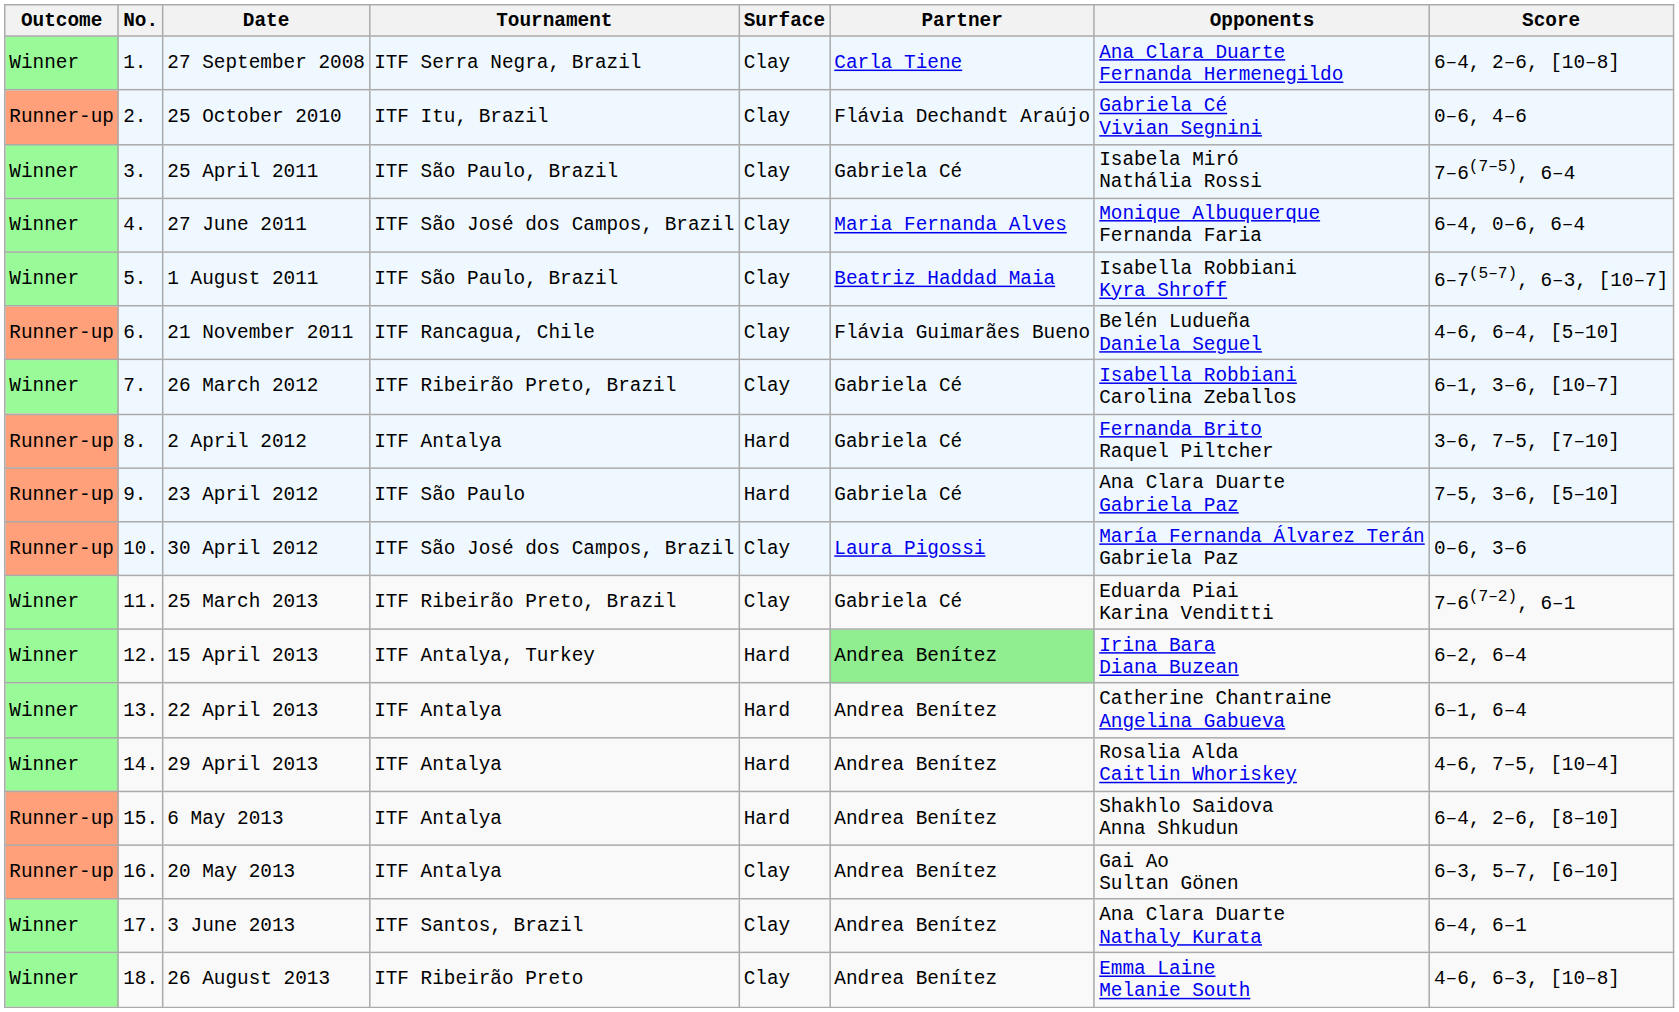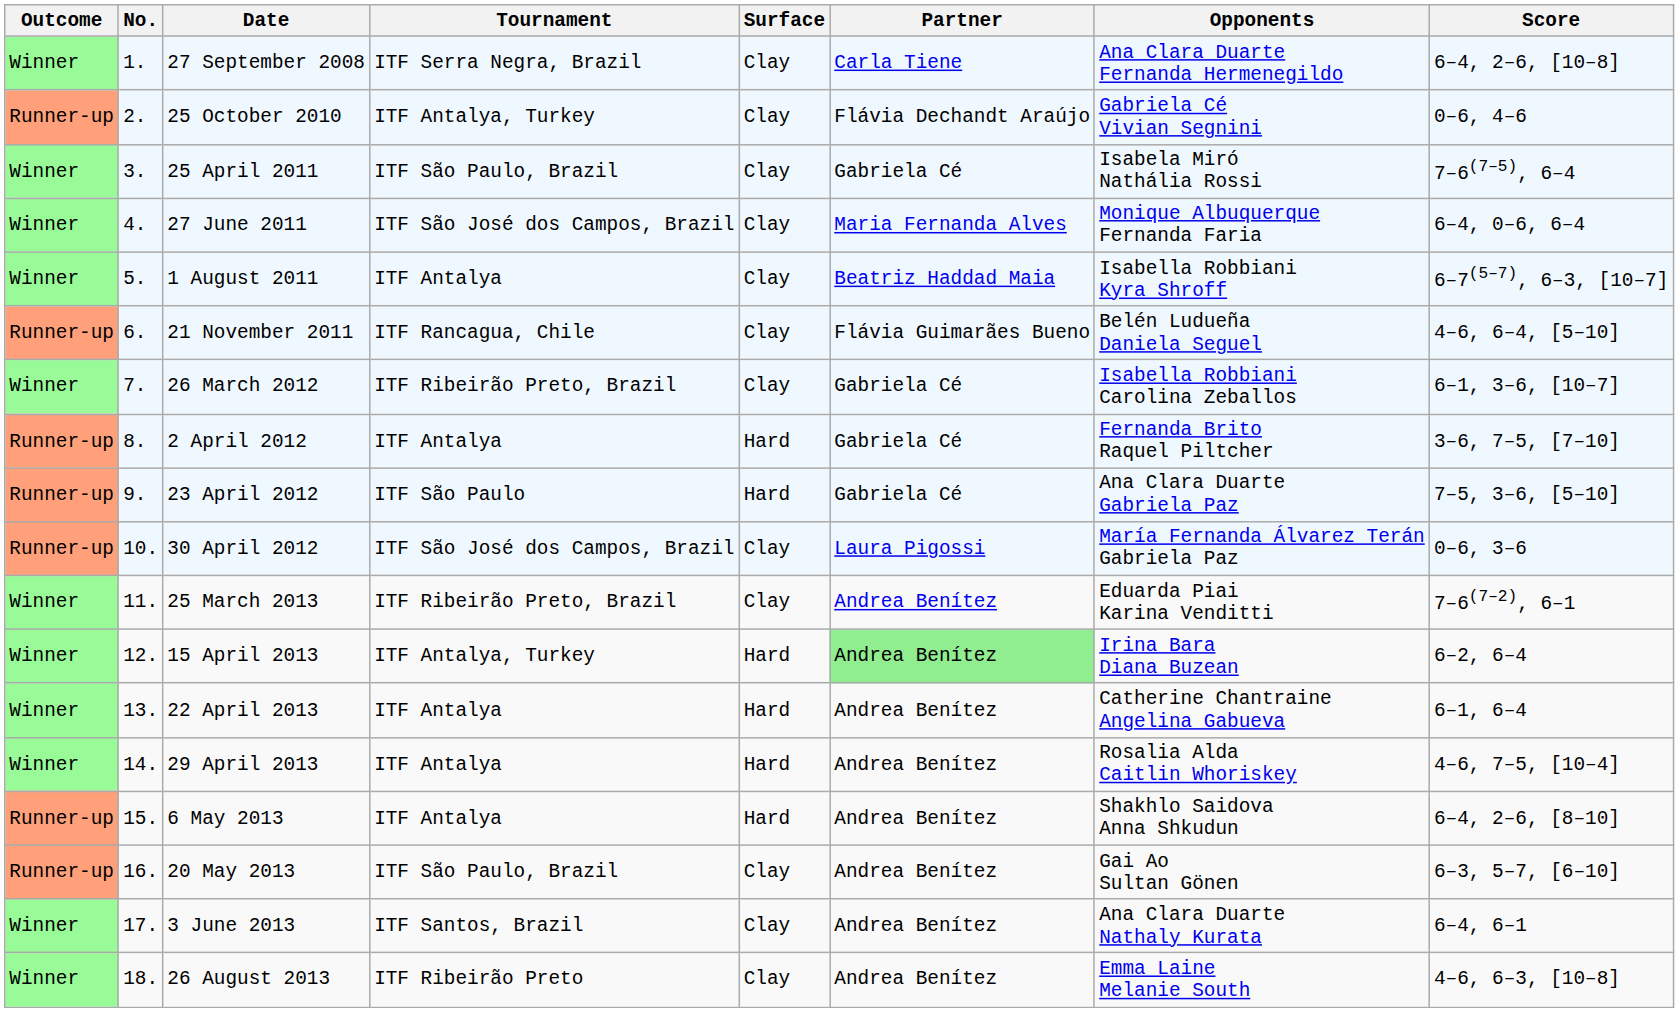 <table class="sortable wikitable">
 <tr>
 <th>Outcome</th>
 <th>No.</th>
 <th>Date</th>
 <th>Tournament</th>
 <th>Surface</th>
 <th>Partner</th>
 <th>Opponents</th>
 <th class="unsortable">Score</th>
 </tr>
 <tr style="background:#f0f8ff;">
 <td bgcolor="98FB98">Winner</td>
 <td>1.</td>
 <td>27 September 2008</td>
 <td>ITF Serra Negra, Brazil</td>
 <td>Clay</td>
 <td> <a href='#'>Carla Tiene</a></td>
 <td> <a href='#'>Ana Clara Duarte</a> <br>  <a href='#'>Fernanda Hermenegildo</a></td>
 <td>6–4, 2–6, [10–8]</td>
 </tr>
 <tr style="background:#f0f8ff;">
 <td style="background:#ffa07a;">Runner-up</td>
 <td>2.</td>
 <td>25 October 2010</td>
-<td>ITF Itu, Brazil</td>
+<td>ITF Antalya, Turkey</td>
 <td>Clay</td>
 <td> Flávia Dechandt Araújo</td>
 <td> <a href='#'>Gabriela Cé</a> <br>  <a href='#'>Vivian Segnini</a></td>
 <td>0–6, 4–6</td>
 </tr>
 <tr style="background:#f0f8ff;">
 <td style="background:#98fb98;">Winner</td>
 <td>3.</td>
 <td>25 April 2011</td>
 <td>ITF São Paulo, Brazil</td>
 <td>Clay</td>
 <td> Gabriela Cé</td>
 <td> Isabela Miró <br>  Nathália Rossi</td>
 <td>7–6<sup>(7–5)</sup>, 6–4</td>
 </tr>
 <tr style="background:#f0f8ff;">
 <td style="background:#98fb98;">Winner</td>
 <td>4.</td>
 <td>27 June 2011</td>
 <td>ITF São José dos Campos, Brazil</td>
 <td>Clay</td>
 <td> <a href='#'>Maria Fernanda Alves</a></td>
 <td> <a href='#'>Monique Albuquerque</a> <br>  Fernanda Faria</td>
 <td>6–4, 0–6, 6–4</td>
 </tr>
 <tr style="background:#f0f8ff;">
 <td style="background:#98fb98;">Winner</td>
 <td>5.</td>
 <td>1 August 2011</td>
-<td>ITF São Paulo, Brazil</td>
+<td>ITF Antalya</td>
 <td>Clay</td>
 <td> <a href='#'>Beatriz Haddad Maia</a></td>
 <td> Isabella Robbiani <br>  <a href='#'>Kyra Shroff</a></td>
 <td>6–7<sup>(5–7)</sup>, 6–3, [10–7]</td>
 </tr>
 <tr style="background:#f0f8ff;">
 <td style="background:#ffa07a;">Runner-up</td>
 <td>6.</td>
 <td>21 November 2011</td>
 <td>ITF Rancagua, Chile</td>
 <td>Clay</td>
 <td> Flávia Guimarães Bueno</td>
 <td> Belén Ludueña <br>  <a href='#'>Daniela Seguel</a></td>
 <td>4–6, 6–4, [5–10]</td>
 </tr>
 <tr style="background:#f0f8ff;">
 <td style="background:#98fb98;">Winner</td>
 <td>7.</td>
 <td>26 March 2012</td>
 <td>ITF Ribeirão Preto, Brazil</td>
 <td>Clay</td>
 <td> Gabriela Cé</td>
 <td> <a href='#'>Isabella Robbiani</a> <br>  Carolina Zeballos</td>
 <td>6–1, 3–6, [10–7]</td>
 </tr>
 <tr style="background:#f0f8ff;">
 <td style="background:#ffa07a;">Runner-up</td>
 <td>8.</td>
 <td>2 April 2012</td>
 <td>ITF Antalya</td>
 <td>Hard</td>
 <td> Gabriela Cé</td>
 <td> <a href='#'>Fernanda Brito</a> <br>  Raquel Piltcher</td>
 <td>3–6, 7–5, [7–10]</td>
 </tr>
 <tr style="background:#f0f8ff;">
 <td style="background:#ffa07a;">Runner-up</td>
 <td>9.</td>
 <td>23 April 2012</td>
 <td>ITF São Paulo</td>
 <td>Hard</td>
 <td> Gabriela Cé</td>
 <td> Ana Clara Duarte <br>  <a href='#'>Gabriela Paz</a></td>
 <td>7–5, 3–6, [5–10]</td>
 </tr>
 <tr style="background:#f0f8ff;">
 <td style="background:#ffa07a;">Runner-up</td>
 <td>10.</td>
 <td>30 April 2012</td>
 <td>ITF São José dos Campos, Brazil</td>
 <td>Clay</td>
 <td> <a href='#'>Laura Pigossi</a></td>
 <td> <a href='#'>María Fernanda Álvarez Terán</a> <br>  Gabriela Paz</td>
 <td>0–6, 3–6</td>
 </tr>
 <tr>
 <td style="background:#98fb98;">Winner</td>
 <td>11.</td>
 <td>25 March 2013</td>
 <td>ITF Ribeirão Preto, Brazil</td>
 <td>Clay</td>
-<td> Gabriela Cé</td>
+<td> <a href='#'>Andrea Benítez</a></td>
 <td> Eduarda Piai <br>  Karina Venditti</td>
 <td>7–6<sup>(7–2)</sup>, 6–1</td>
 </tr>
 <tr>
 <td style="background:#98fb98;">Winner</td>
 <td>12.</td>
 <td>15 April 2013</td>
 <td>ITF Antalya, Turkey</td>
 <td>Hard</td>
 <td style="background: lightgreen;"> Andrea Benítez</td>
 <td> <a href='#'>Irina Bara</a> <br>  <a href='#'>Diana Buzean</a></td>
 <td>6–2, 6–4</td>
 </tr>
 <tr>
 <td style="background:#98fb98;">Winner</td>
 <td>13.</td>
 <td>22 April 2013</td>
 <td>ITF Antalya</td>
 <td>Hard</td>
 <td> Andrea Benítez</td>
 <td> Catherine Chantraine <br>  <a href='#'>Angelina Gabueva</a></td>
 <td>6–1, 6–4</td>
 </tr>
 <tr>
 <td style="background:#98fb98;">Winner</td>
 <td>14.</td>
 <td>29 April 2013</td>
 <td>ITF Antalya</td>
 <td>Hard</td>
 <td> Andrea Benítez</td>
 <td> Rosalia Alda <br>  <a href='#'>Caitlin Whoriskey</a></td>
 <td>4–6, 7–5, [10–4]</td>
 </tr>
 <tr>
 <td style="background:#ffa07a;">Runner-up</td>
 <td>15.</td>
 <td>6 May 2013</td>
 <td>ITF Antalya</td>
 <td>Hard</td>
 <td> Andrea Benítez</td>
 <td> Shakhlo Saidova <br>  Anna Shkudun</td>
 <td>6–4, 2–6, [8–10]</td>
 </tr>
 <tr>
 <td style="background:#ffa07a;">Runner-up</td>
 <td>16.</td>
 <td>20 May 2013</td>
-<td>ITF Antalya</td>
+<td>ITF São Paulo, Brazil</td>
 <td>Clay</td>
 <td> Andrea Benítez</td>
 <td> Gai Ao <br>  Sultan Gönen</td>
 <td>6–3, 5–7, [6–10]</td>
 </tr>
 <tr>
 <td style="background:#98fb98;">Winner</td>
 <td>17.</td>
 <td>3 June 2013</td>
 <td>ITF Santos, Brazil</td>
 <td>Clay</td>
 <td> Andrea Benítez</td>
 <td> Ana Clara Duarte <br>  <a href='#'>Nathaly Kurata</a></td>
 <td>6–4, 6–1</td>
 </tr>
 <tr>
 <td style="background:#98fb98;">Winner</td>
 <td>18.</td>
 <td>26 August 2013</td>
 <td>ITF Ribeirão Preto</td>
 <td>Clay</td>
 <td> Andrea Benítez</td>
 <td> <a href='#'>Emma Laine</a> <br>  <a href='#'>Melanie South</a></td>
 <td>4–6, 6–3, [10–8]</td>
 </tr>
 </table>
